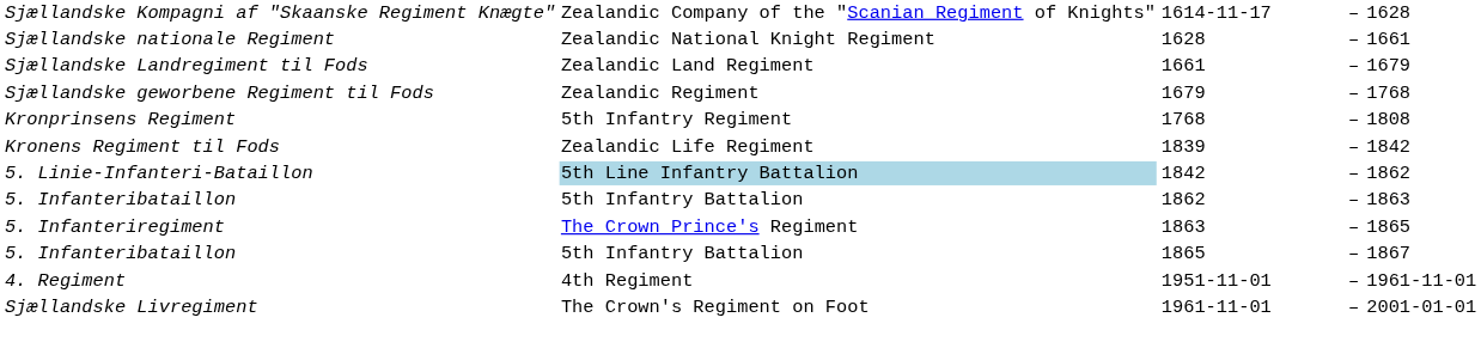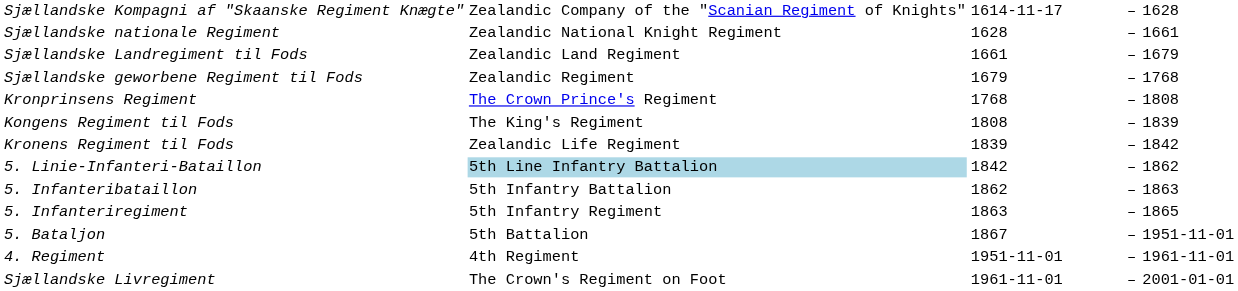 <table class="toccolours" style="float: auto; clear: right; margin: 0 0 0.5em 1em;">
 <tr style="vertical-align: top;">
 <td><em>Sjællandske Kompagni af "Skaanske Regiment Knægte"</em></td>
 <td>Zealandic Company of the "<a href='#'>Scanian Regiment</a> of Knights"</td>
 <td width="12%">1614-11-17</td>
 <td width="1%">–</td>
 <td width="12%">1628</td>
 </tr>
 <tr style="vertical-align: top;">
 <td><em>Sjællandske nationale Regiment</em></td>
 <td>Zealandic National Knight Regiment</td>
 <td width="12%">1628</td>
 <td width="1%">–</td>
 <td width="12%">1661</td>
 </tr>
 <tr style="vertical-align: top;">
 <td><em>Sjællandske Landregiment til Fods</em></td>
 <td>Zealandic Land Regiment</td>
 <td width="12%">1661</td>
 <td width="1%">–</td>
 <td width="12%">1679</td>
 </tr>
 <tr style="vertical-align: top;">
 <td><em>Sjællandske geworbene Regiment til Fods</em></td>
 <td>Zealandic Regiment</td>
 <td width="12%">1679</td>
 <td width="1%">–</td>
 <td width="12%">1768</td>
 </tr>
 <tr style="vertical-align: top;">
 <td><em>Kronprinsens Regiment</em></td>
-<td>5th Infantry Regiment</td>
+<td><a href='#'>The Crown Prince's</a> Regiment</td>
 <td width="12%">1768</td>
 <td width="1%">–</td>
 <td width="12%">1808</td>
+</tr>
+<tr style="vertical-align: top;">
+<td><em>Kongens Regiment til Fods</em></td>
+<td>The King's Regiment</td>
+<td width="12%">1808</td>
+<td width="1%">–</td>
+<td width="12%">1839</td>
 </tr>
 <tr style="vertical-align: top;">
 <td><em>Kronens Regiment til Fods</em></td>
 <td>Zealandic Life Regiment</td>
 <td width="12%">1839</td>
 <td width="1%">–</td>
 <td width="12%">1842</td>
 </tr>
 <tr style="vertical-align: top;">
 <td><em>5. Linie-Infanteri-Bataillon</em></td>
 <td style="background: lightblue;">5th Line Infantry Battalion</td>
 <td width="12%">1842</td>
 <td width="1%">–</td>
 <td width="12%">1862</td>
 </tr>
 <tr style="vertical-align: top;">
 <td><em>5. Infanteribataillon</em></td>
 <td>5th Infantry Battalion</td>
 <td width="12%">1862</td>
 <td width="1%">–</td>
 <td width="12%">1863</td>
 </tr>
 <tr style="vertical-align: top;">
 <td><em>5. Infanteriregiment</em></td>
-<td><a href='#'>The Crown Prince's</a> Regiment</td>
+<td>5th Infantry Regiment</td>
 <td width="12%">1863</td>
 <td width="1%">–</td>
 <td width="12%">1865</td>
 </tr>
 <tr style="vertical-align: top;">
-<td><em>5. Infanteribataillon</em></td>
-<td>5th Infantry Battalion</td>
-<td width="12%">1865</td>
+<td><em>5. Bataljon</em></td>
+<td>5th Battalion</td>
+<td width="12%">1867</td>
 <td width="1%">–</td>
-<td width="12%">1867</td>
+<td width="12%">1951-11-01</td>
 </tr>
 <tr style="vertical-align: top;">
 <td><em>4. Regiment</em></td>
 <td>4th Regiment</td>
 <td width="12%">1951-11-01</td>
 <td width="1%">–</td>
 <td width="12%">1961-11-01</td>
 </tr>
 <tr style="vertical-align: top;">
 <td><em>Sjællandske Livregiment</em></td>
 <td>The Crown's Regiment on Foot</td>
 <td width="12%">1961-11-01</td>
 <td width="1%">–</td>
 <td width="12%">2001-01-01</td>
 </tr>
 </table>
